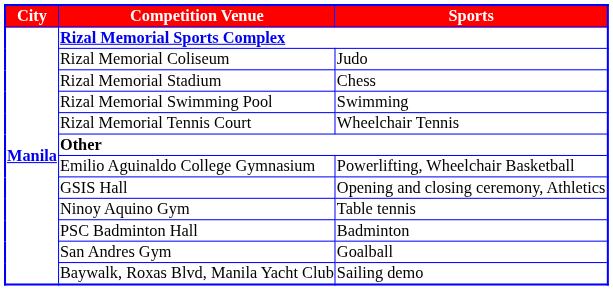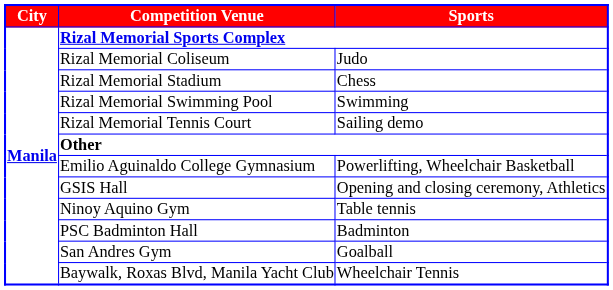 <table border=1 style="border-collapse:collapse; text-align:left; font-size:100%; border:2px solid blue;">
 <tr style="text-align:center; color:white; font-weight:bold; background:red;">
 <td>City</td>
 <td>Competition Venue</td>
 <td>Sports</td>
 </tr>
 <tr>
 <th rowspan=13><a href='#'>Manila</a></th>
 <th colspan=2><a href='#'>Rizal Memorial Sports Complex</a></th>
 </tr>
 <tr>
 <td>Rizal Memorial Coliseum</td>
 <td>Judo</td>
 </tr>
 <tr>
 <td>Rizal Memorial Stadium</td>
 <td>Chess</td>
 </tr>
 <tr>
 <td>Rizal Memorial Swimming Pool</td>
 <td>Swimming</td>
 </tr>
 <tr>
 <td>Rizal Memorial Tennis Court</td>
-<td>Wheelchair Tennis</td>
+<td>Sailing demo</td>
 </tr>
 <tr>
 <th colspan=2>Other</th>
 </tr>
 <tr>
 <td>Emilio Aguinaldo College Gymnasium</td>
 <td>Powerlifting, Wheelchair Basketball</td>
 </tr>
 <tr>
 <td>GSIS Hall</td>
 <td>Opening and closing ceremony, Athletics</td>
 </tr>
 <tr>
 <td>Ninoy Aquino Gym</td>
 <td>Table tennis</td>
 </tr>
 <tr>
 <td>PSC Badminton Hall</td>
 <td>Badminton</td>
 </tr>
 <tr>
 <td>San Andres Gym</td>
 <td>Goalball</td>
 </tr>
 <tr>
 <td>Baywalk, Roxas Blvd, Manila Yacht Club</td>
-<td>Sailing demo</td>
+<td>Wheelchair Tennis</td>
 </tr>
 </table>
